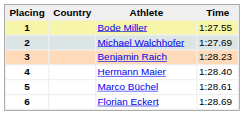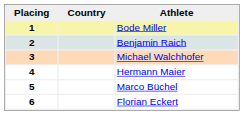 <table style="border-style:solid;border-width:1px;border-color:#808080;background-color:#EFEFEF" cellspacing="2" cellpadding="2" width="380px">
 <tr bgcolor="#EFEFEF">
 <th align=center>Placing</th>
 <th align=center>Country</th>
 <th align=center>Athlete</th>
-<th align=center>Time</th>
 </tr>
 <tr align="center" valign="top" bgcolor="#F7F6A8">
 <th>1</th>
 <td align=left></td>
 <td align="left"><a href='#'>Bode Miller</a></td>
-<td align="left">1:27.55</td>
 </tr>
 <tr align="center" valign="top" bgcolor="#DCE5E5">
 <th>2</th>
 <td align=left></td>
-<td align="left"><a href='#'>Michael Walchhofer</a></td>
-<td align="left">1:27.69</td>
+<td align="left"><a href='#'>Benjamin Raich</a></td>
 </tr>
 <tr align="center" valign="top" bgcolor="#FFDAB9">
 <th>3</th>
 <td align=left></td>
-<td align="left"><a href='#'>Benjamin Raich</a></td>
-<td align="left">1:28.23</td>
+<td align="left"><a href='#'>Michael Walchhofer</a></td>
 </tr>
 <tr align="center" valign="top" bgcolor="#FFFFFF">
 <th>4</th>
 <td align=left></td>
 <td align="left"><a href='#'>Hermann Maier</a></td>
-<td align="left">1:28.40</td>
 </tr>
 <tr align="center" valign="top" bgcolor="#FFFFFF">
 <th>5</th>
 <td align=left></td>
 <td align="left"><a href='#'>Marco Büchel</a></td>
-<td align="left">1:28.61</td>
 </tr>
 <tr align="center" valign="top" bgcolor="#FFFFFF">
 <th>6</th>
 <td align=left></td>
 <td align="left"><a href='#'>Florian Eckert</a></td>
-<td align="left">1:28.69</td>
 </tr>
 </table>
